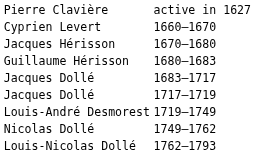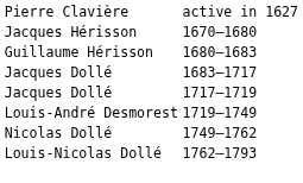 <table>
 <tr>
 <td>Pierre Clavière</td>
 <td>active in 1627</td>
-</tr>
-<tr>
-<td>Cyprien Levert</td>
-<td>1660–1670</td>
 </tr>
 <tr>
 <td>Jacques Hérisson</td>
 <td>1670–1680</td>
 </tr>
 <tr>
 <td>Guillaume Hérisson</td>
 <td>1680–1683</td>
 </tr>
 <tr>
 <td>Jacques Dollé</td>
 <td>1683–1717</td>
 </tr>
 <tr>
 <td>Jacques Dollé</td>
 <td>1717–1719</td>
 </tr>
 <tr>
 <td>Louis-André Desmorest</td>
 <td>1719–1749</td>
 </tr>
 <tr>
 <td>Nicolas Dollé</td>
 <td>1749–1762</td>
 </tr>
 <tr>
 <td>Louis-Nicolas Dollé</td>
 <td>1762–1793</td>
 </tr>
 </table>
